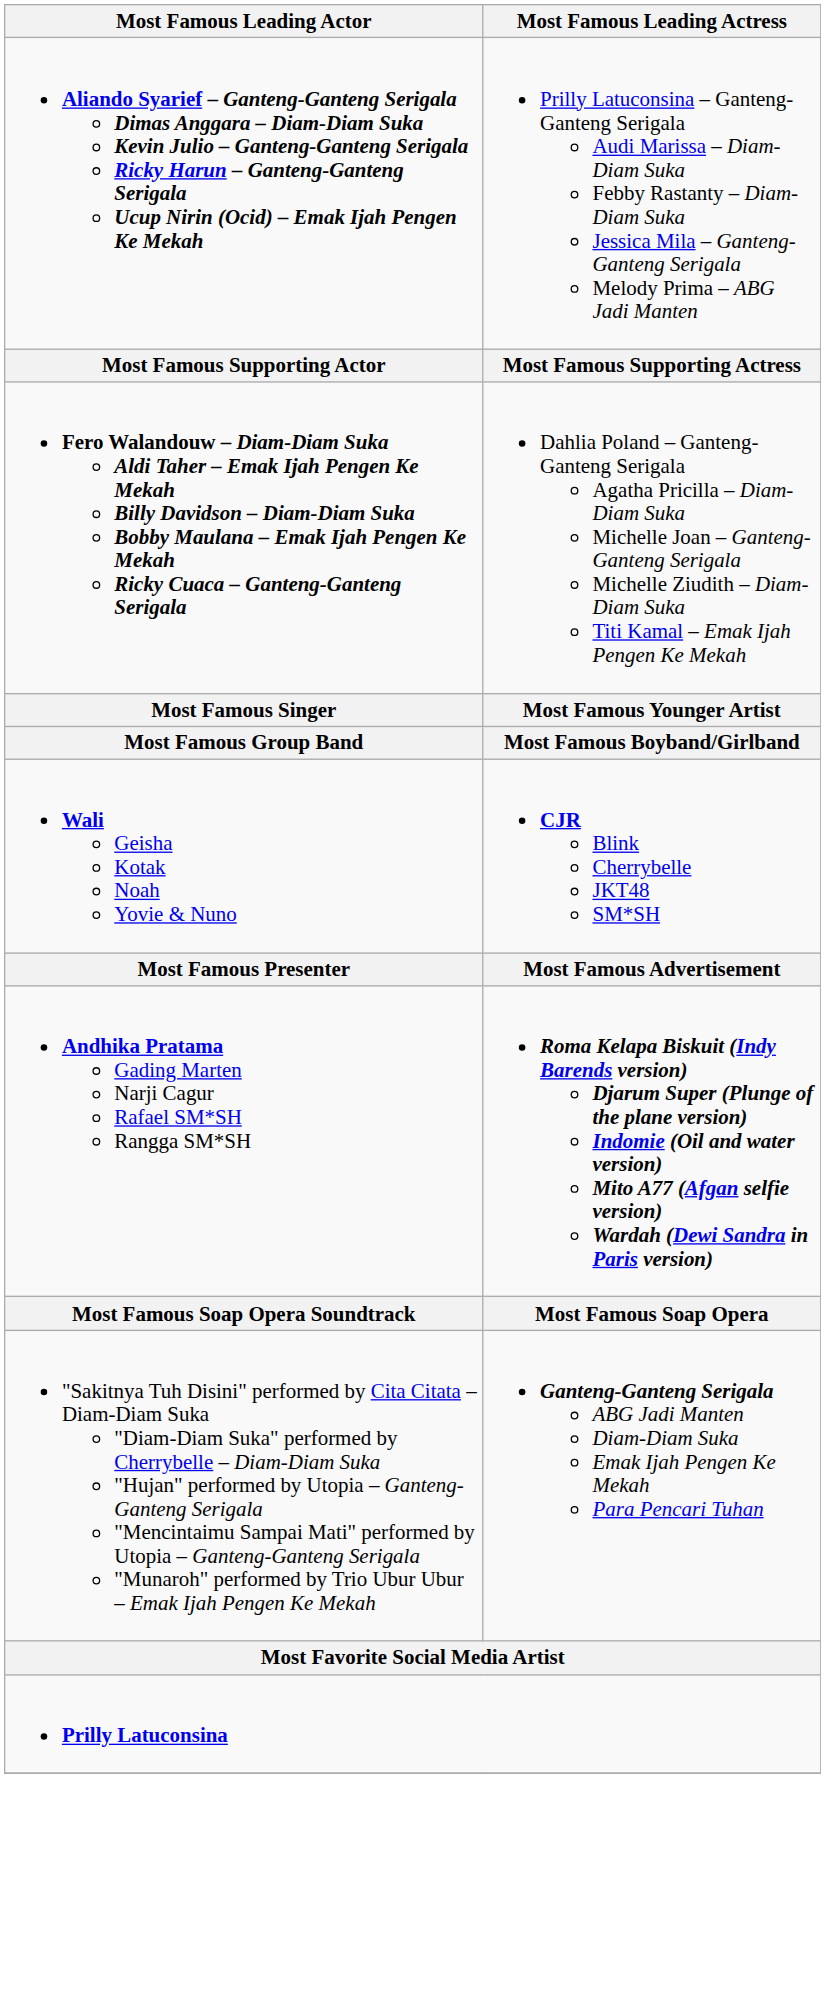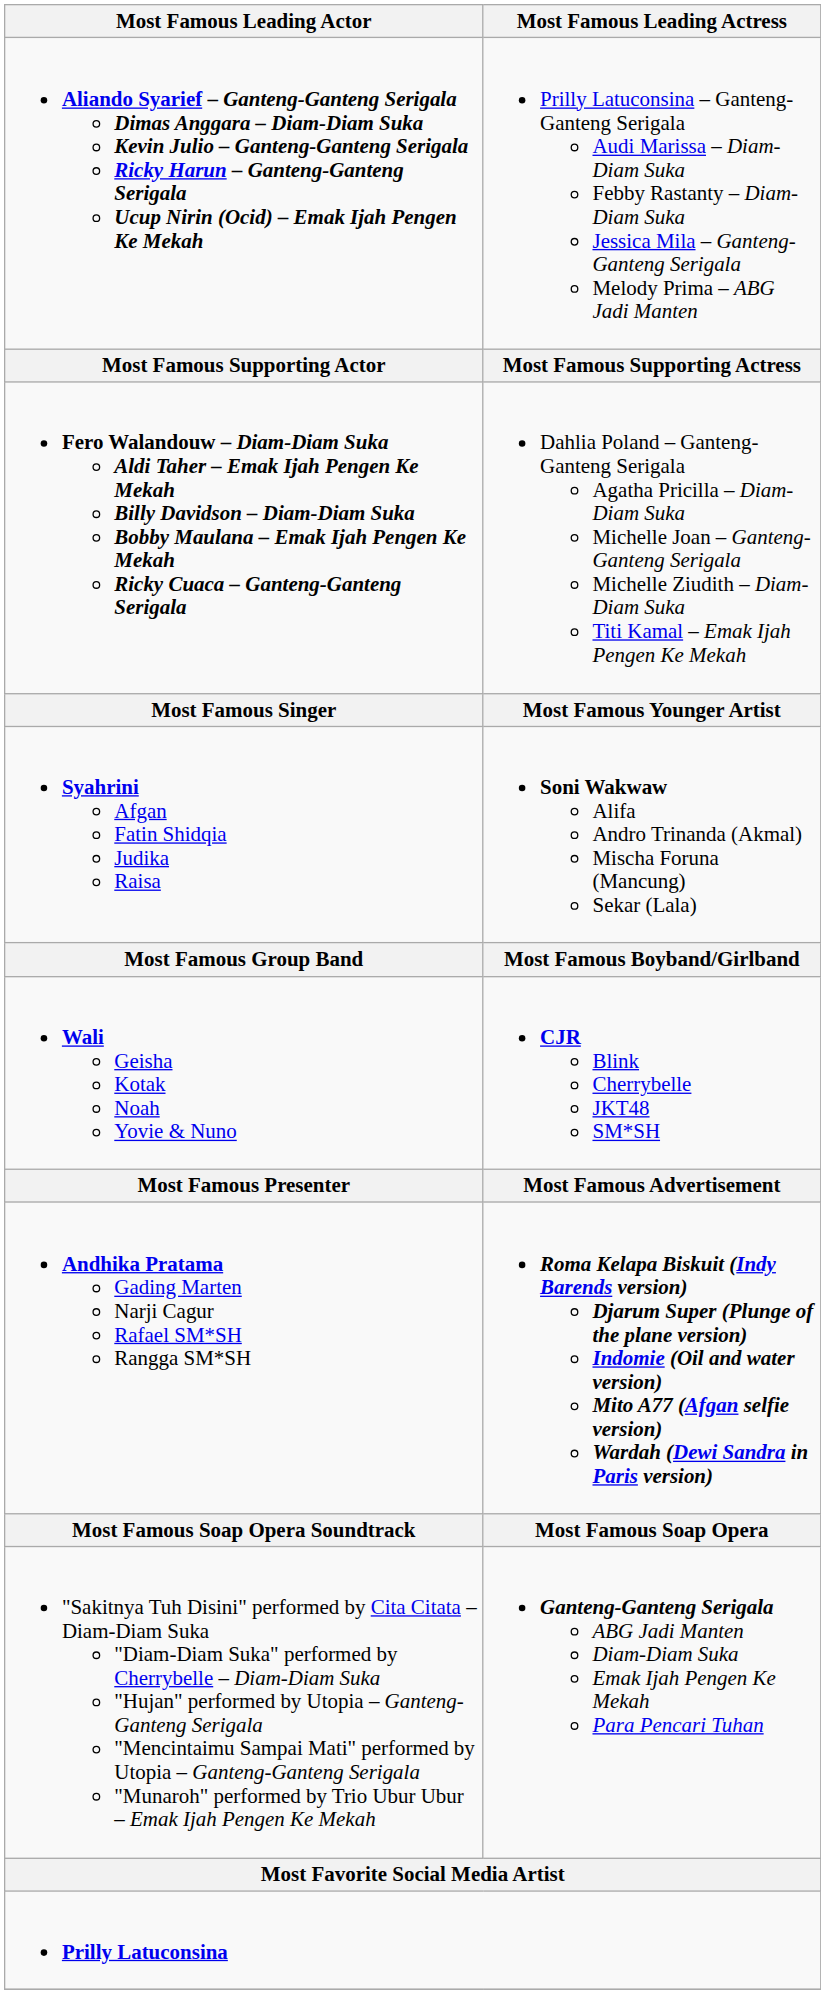 <table class="wikitable" style="width:100%;">
 <tr>
 <th>Most Famous Leading Actor</th>
 <th>Most Famous Leading Actress</th>
 </tr>
 <tr>
 <td valign="top"><br><ul><li><strong><a href='#'>Aliando Syarief</a> – <em>Ganteng-Ganteng Serigala<strong><em><ul><li>Dimas Anggara – </em>Diam-Diam Suka<em></li><li>Kevin Julio – </em>Ganteng-Ganteng Serigala<em></li><li><a href='#'>Ricky Harun</a> – </em>Ganteng-Ganteng Serigala<em></li><li>Ucup Nirin (Ocid) – </em>Emak Ijah Pengen Ke Mekah<em></li></ul></li></ul></td>
 <td valign= "top"><br><ul><li></strong><a href='#'>Prilly Latuconsina</a> – </em>Ganteng-Ganteng Serigala</em></strong><ul><li><a href='#'>Audi Marissa</a> – <em>Diam-Diam Suka</em></li><li>Febby Rastanty – <em>Diam-Diam Suka</em></li><li><a href='#'>Jessica Mila</a> – <em>Ganteng-Ganteng Serigala</em></li><li>Melody Prima – <em>ABG Jadi Manten</em></li></ul></li></ul></td>
 </tr>
 <tr>
 <th>Most Famous Supporting Actor</th>
 <th>Most Famous Supporting Actress</th>
 </tr>
 <tr>
 <td valign= "top"><br><ul><li><strong>Fero Walandouw – <em>Diam-Diam Suka<strong><em><ul><li>Aldi Taher – </em>Emak Ijah Pengen Ke Mekah<em></li><li>Billy Davidson – </em>Diam-Diam Suka<em></li><li>Bobby Maulana – </em>Emak Ijah Pengen Ke Mekah<em></li><li>Ricky Cuaca – </em>Ganteng-Ganteng Serigala<em></li></ul></li></ul></td>
 <td valign= "top"><br><ul><li></strong>Dahlia Poland – </em>Ganteng-Ganteng Serigala</em></strong><ul><li>Agatha Pricilla – <em>Diam-Diam Suka</em></li><li>Michelle Joan – <em>Ganteng-Ganteng Serigala</em></li><li>Michelle Ziudith – <em>Diam-Diam Suka</em></li><li><a href='#'>Titi Kamal</a> – <em>Emak Ijah Pengen Ke Mekah</em></li></ul></li></ul></td>
 </tr>
 <tr>
 <th>Most Famous Singer</th>
 <th>Most Famous Younger Artist</th>
+</tr>
+<tr>
+<td valign= "top"><br><ul><li><strong><a href='#'>Syahrini</a></strong><ul><li><a href='#'>Afgan</a></li><li><a href='#'>Fatin Shidqia</a></li><li><a href='#'>Judika</a></li><li><a href='#'>Raisa</a></li></ul></li></ul></td>
+<td valign= "top"><br><ul><li><strong>Soni Wakwaw</strong><ul><li>Alifa</li><li>Andro Trinanda (Akmal)</li><li>Mischa Foruna (Mancung)</li><li>Sekar (Lala)</li></ul></li></ul></td>
 </tr>
 <tr>
 <th>Most Famous Group Band</th>
 <th>Most Famous Boyband/Girlband</th>
 </tr>
 <tr>
 <td valign= "top"><br><ul><li><strong><a href='#'>Wali</a></strong><ul><li><a href='#'>Geisha</a></li><li><a href='#'>Kotak</a></li><li><a href='#'>Noah</a></li><li><a href='#'>Yovie & Nuno</a></li></ul></li></ul></td>
 <td valign= "top"><br><ul><li><strong><a href='#'>CJR</a></strong><ul><li><a href='#'>Blink</a></li><li><a href='#'>Cherrybelle</a></li><li><a href='#'>JKT48</a></li><li><a href='#'>SM*SH</a></li></ul></li></ul></td>
 </tr>
 <tr>
 <th>Most Famous Presenter</th>
 <th>Most Famous Advertisement</th>
 </tr>
 <tr>
 <td valign= "top"><br><ul><li><strong><a href='#'>Andhika Pratama</a></strong><ul><li><a href='#'>Gading Marten</a></li><li>Narji Cagur</li><li><a href='#'>Rafael SM*SH</a></li><li>Rangga SM*SH</li></ul></li></ul></td>
 <td valign= "top"><br><ul><li><strong><em>Roma Kelapa Biskuit<em> (<a href='#'>Indy Barends</a> version)<strong><ul><li></em>Djarum Super<em> (Plunge of the plane version)</li><li></em><a href='#'>Indomie</a><em> (Oil and water version)</li><li></em>Mito A77<em> (<a href='#'>Afgan</a> selfie version)</li><li></em>Wardah<em> (<a href='#'>Dewi Sandra</a> in <a href='#'>Paris</a> version)</li></ul></li></ul></td>
 </tr>
 <tr>
 <th>Most Famous Soap Opera Soundtrack</th>
 <th>Most Famous Soap Opera</th>
 </tr>
 <tr>
 <td valign= "top"><br><ul><li></strong>"Sakitnya Tuh Disini" performed by <a href='#'>Cita Citata</a> – </em>Diam-Diam Suka</em></strong><ul><li>"Diam-Diam Suka" performed by <a href='#'>Cherrybelle</a> – <em>Diam-Diam Suka</em></li><li>"Hujan" performed by Utopia – <em>Ganteng-Ganteng Serigala</em></li><li>"Mencintaimu Sampai Mati" performed by Utopia – <em>Ganteng-Ganteng Serigala</em></li><li>"Munaroh" performed by Trio Ubur Ubur – <em>Emak Ijah Pengen Ke Mekah</em></li></ul></li></ul></td>
 <td valign= "top"><br><ul><li><strong><em>Ganteng-Ganteng Serigala</em></strong><ul><li><em>ABG Jadi Manten</em></li><li><em>Diam-Diam Suka</em></li><li><em>Emak Ijah Pengen Ke Mekah</em></li><li><em><a href='#'>Para Pencari Tuhan</a></em></li></ul></li></ul></td>
 </tr>
 <tr>
 <th colspan="2">Most Favorite Social Media Artist</th>
 </tr>
 <tr>
 <td colspan= "2" valign= "top"><br><ul><li><strong><a href='#'>Prilly Latuconsina</a></strong></li></ul></td>
 </tr>
 <tr>
 </tr>
 </table>
